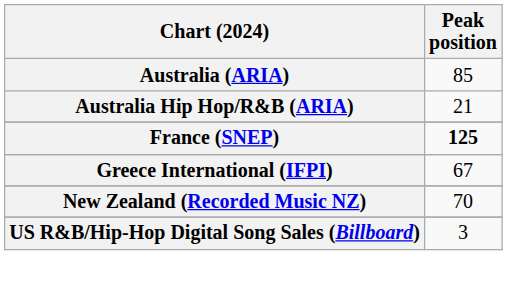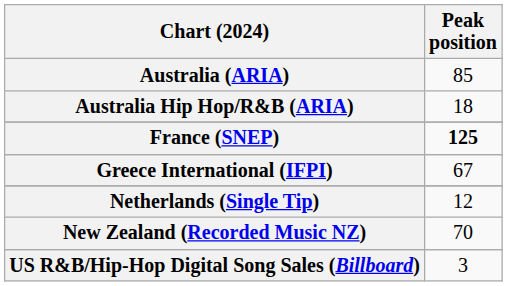 <table class="wikitable sortable plainrowheaders" style="text-align:center">
 <tr>
 <th scope="col">Chart (2024)</th>
 <th scope="col">Peak<br>position</th>
 </tr>
 <tr>
 <th scope="row">Australia (<a href='#'>ARIA</a>)</th>
 <td>85</td>
 </tr>
 <tr>
 <th scope="row">Australia Hip Hop/R&B (<a href='#'>ARIA</a>)</th>
-<td>21</td>
+<td>18</td>
 </tr>
 <tr>
 </tr>
 <tr>
 <th scope="row">France (<a href='#'>SNEP</a>)</th>
 <td><strong>125</strong></td>
 </tr>
 <tr>
 </tr>
 <tr>
 <th scope="row">Greece International (<a href='#'>IFPI</a>)</th>
 <td>67</td>
 </tr>
 <tr>
+</tr>
+<tr>
+<th scope="row">Netherlands (<a href='#'>Single Tip</a>)</th>
+<td>12</td>
 </tr>
 <tr>
 <th scope="row">New Zealand (<a href='#'>Recorded Music NZ</a>)</th>
 <td>70</td>
 </tr>
 <tr>
 </tr>
 <tr>
 </tr>
 <tr>
 </tr>
 <tr>
 </tr>
 <tr>
 </tr>
 <tr>
 <th scope="row">US R&B/Hip-Hop Digital Song Sales (<em><a href='#'>Billboard</a></em>)</th>
 <td>3</td>
 </tr>
 </table>
